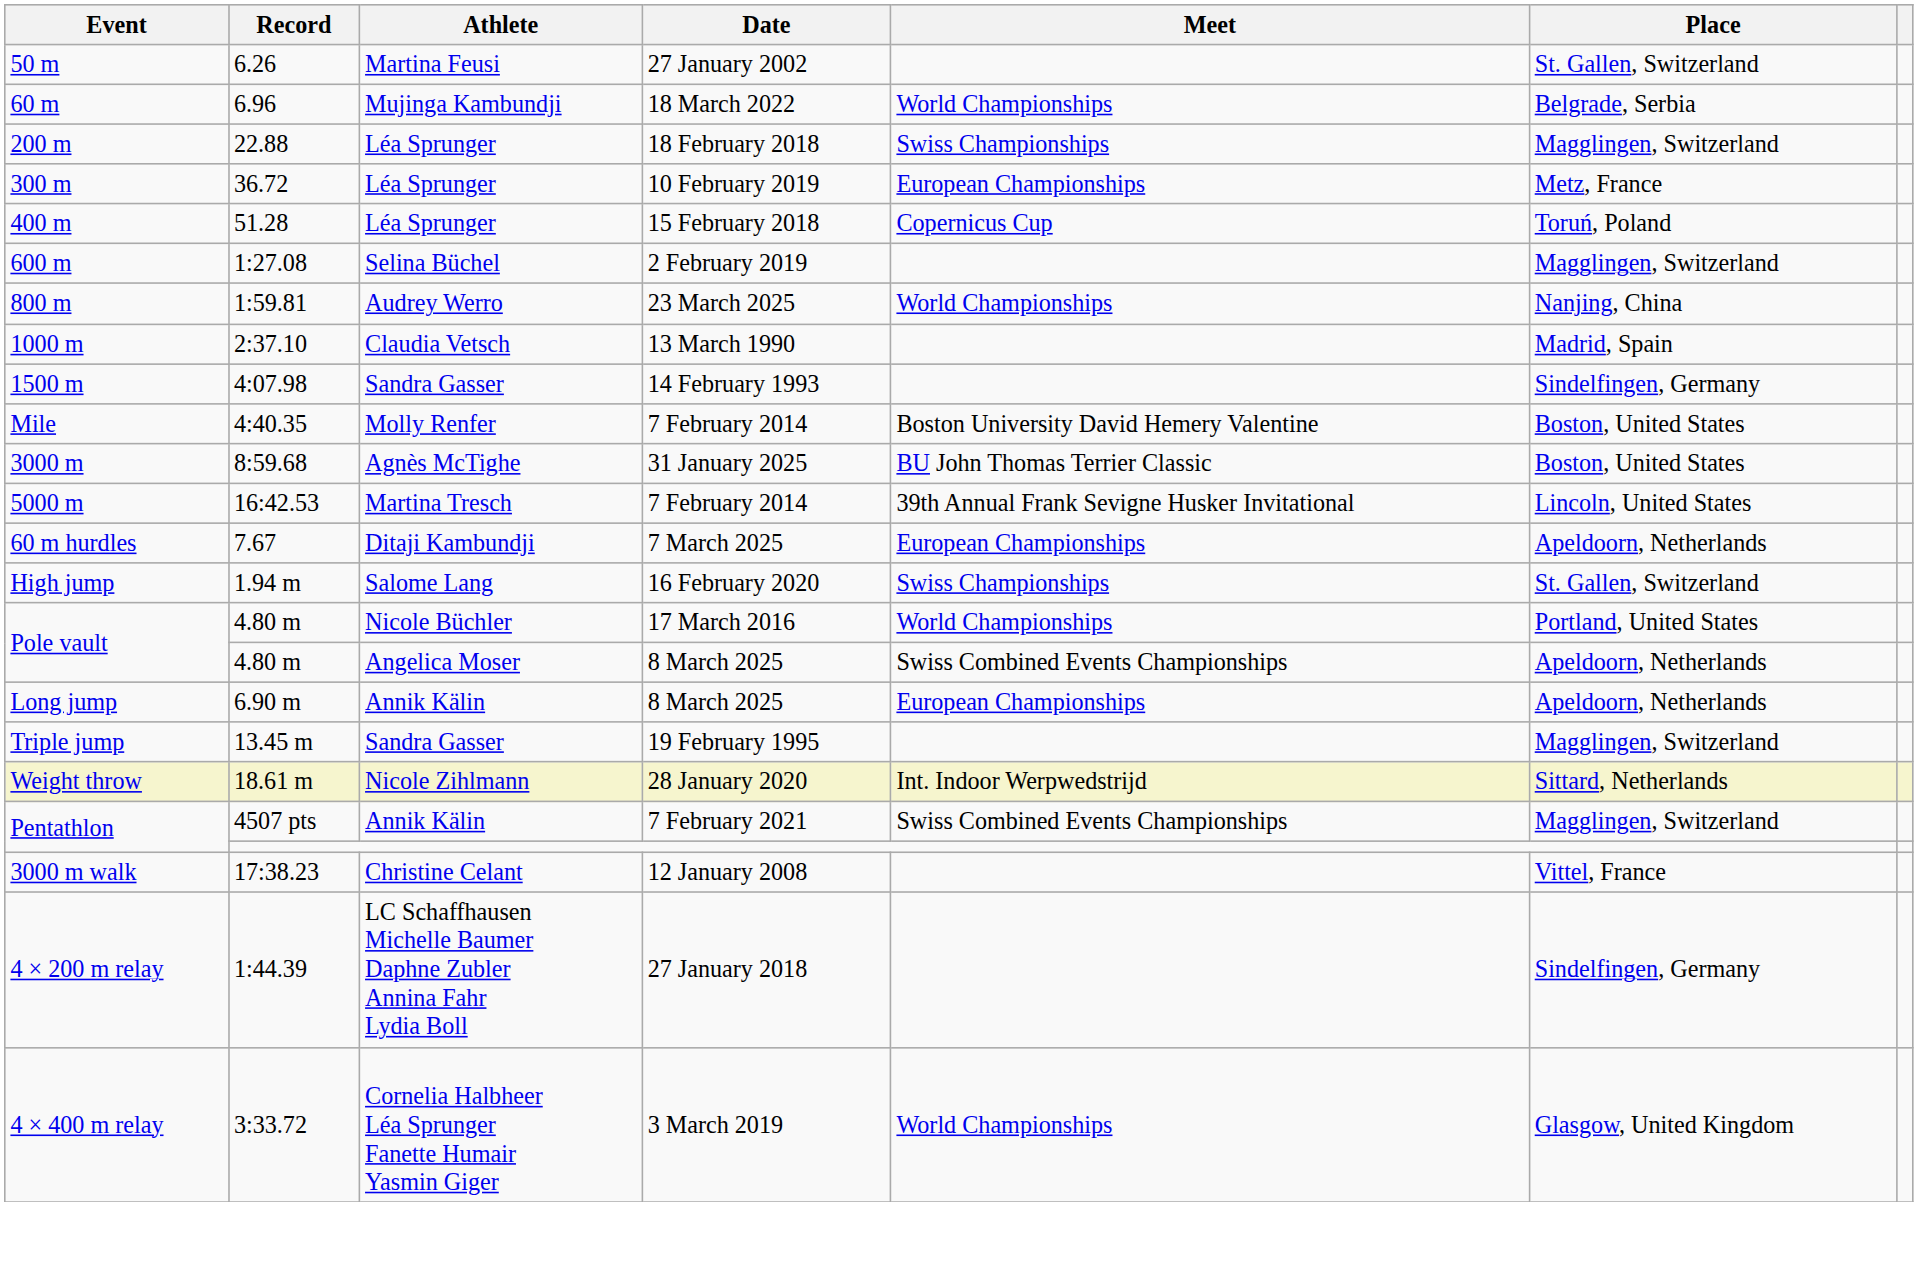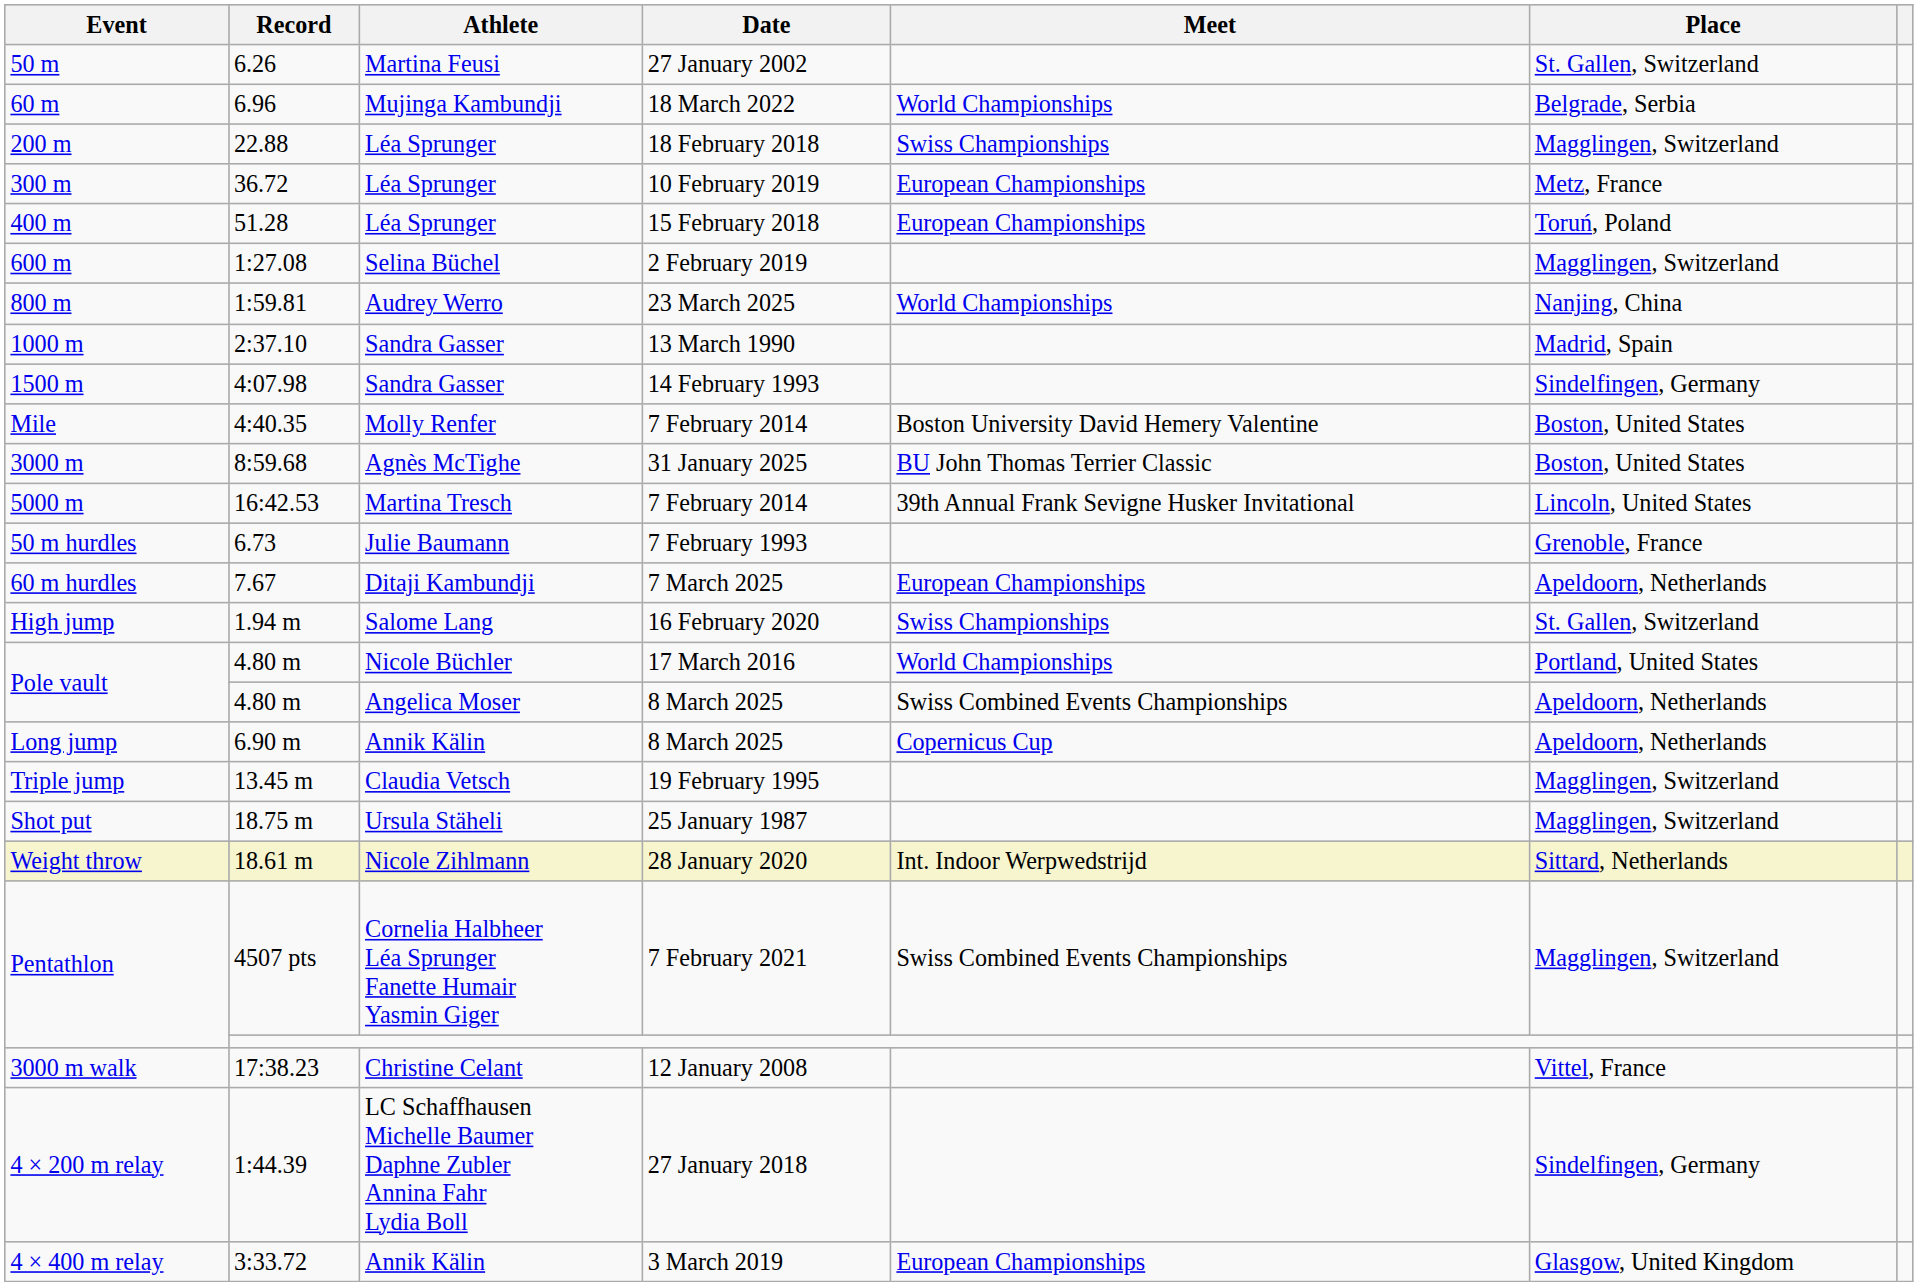 <table class="wikitable" style="font-size:95%; width: 95%;">
 <tr>
 <th>Event</th>
 <th>Record</th>
 <th>Athlete</th>
 <th>Date</th>
 <th>Meet</th>
 <th>Place</th>
 <th></th>
 </tr>
 <tr>
 <td><a href='#'>50 m</a></td>
 <td>6.26</td>
 <td><a href='#'>Martina Feusi</a></td>
 <td>27 January 2002</td>
 <td></td>
 <td><a href='#'>St. Gallen</a>, Switzerland</td>
 <td></td>
 </tr>
 <tr>
 <td><a href='#'>60 m</a></td>
 <td>6.96</td>
 <td><a href='#'>Mujinga Kambundji</a></td>
 <td>18 March 2022</td>
 <td><a href='#'>World Championships</a></td>
 <td><a href='#'>Belgrade</a>, Serbia</td>
 <td></td>
 </tr>
 <tr>
 <td><a href='#'>200 m</a></td>
 <td>22.88</td>
 <td><a href='#'>Léa Sprunger</a></td>
 <td>18 February 2018</td>
 <td><a href='#'>Swiss Championships</a></td>
 <td><a href='#'>Magglingen</a>, Switzerland</td>
 <td></td>
 </tr>
 <tr>
 <td><a href='#'>300 m</a></td>
 <td>36.72</td>
 <td><a href='#'>Léa Sprunger</a></td>
 <td>10 February 2019</td>
 <td><a href='#'>European Championships</a></td>
 <td><a href='#'>Metz</a>, France</td>
 <td></td>
 </tr>
 <tr>
 <td><a href='#'>400 m</a></td>
 <td>51.28</td>
 <td><a href='#'>Léa Sprunger</a></td>
 <td>15 February 2018</td>
-<td><a href='#'>Copernicus Cup</a></td>
+<td><a href='#'>European Championships</a></td>
 <td><a href='#'>Toruń</a>, Poland</td>
 <td></td>
 </tr>
 <tr>
 <td><a href='#'>600 m</a></td>
 <td>1:27.08</td>
 <td><a href='#'>Selina Büchel</a></td>
 <td>2 February 2019</td>
 <td></td>
 <td><a href='#'>Magglingen</a>, Switzerland</td>
 <td></td>
 </tr>
 <tr>
 <td><a href='#'>800 m</a></td>
 <td>1:59.81</td>
 <td><a href='#'>Audrey Werro</a></td>
 <td>23 March 2025</td>
 <td><a href='#'>World Championships</a></td>
 <td><a href='#'>Nanjing</a>, China</td>
 <td></td>
 </tr>
 <tr>
 <td><a href='#'>1000 m</a></td>
 <td>2:37.10</td>
-<td><a href='#'>Claudia Vetsch</a></td>
+<td><a href='#'>Sandra Gasser</a></td>
 <td>13 March 1990</td>
 <td></td>
 <td><a href='#'>Madrid</a>, Spain</td>
 <td></td>
 </tr>
 <tr>
 <td><a href='#'>1500 m</a></td>
 <td>4:07.98</td>
 <td><a href='#'>Sandra Gasser</a></td>
 <td>14 February 1993</td>
 <td></td>
 <td><a href='#'>Sindelfingen</a>, Germany</td>
 <td></td>
 </tr>
 <tr>
 <td><a href='#'>Mile</a></td>
 <td>4:40.35</td>
 <td><a href='#'>Molly Renfer</a></td>
 <td>7 February 2014</td>
 <td>Boston University David Hemery Valentine</td>
 <td><a href='#'>Boston</a>, United States</td>
 <td></td>
 </tr>
 <tr>
 <td><a href='#'>3000 m</a></td>
 <td>8:59.68</td>
 <td><a href='#'>Agnès McTighe</a></td>
 <td>31 January 2025</td>
 <td><a href='#'>BU</a> John Thomas Terrier Classic</td>
 <td><a href='#'>Boston</a>, United States</td>
 <td></td>
 </tr>
 <tr>
 <td><a href='#'>5000 m</a></td>
 <td>16:42.53</td>
 <td><a href='#'>Martina Tresch</a></td>
 <td>7 February 2014</td>
 <td>39th Annual Frank Sevigne Husker Invitational</td>
 <td><a href='#'>Lincoln</a>, United States</td>
 <td></td>
 </tr>
 <tr>
+<td><a href='#'>50 m hurdles</a></td>
+<td>6.73</td>
+<td><a href='#'>Julie Baumann</a></td>
+<td>7 February 1993</td>
+<td></td>
+<td><a href='#'>Grenoble</a>, France</td>
+<td></td>
+</tr>
+<tr>
 <td><a href='#'>60 m hurdles</a></td>
 <td>7.67</td>
 <td><a href='#'>Ditaji Kambundji</a></td>
 <td>7 March 2025</td>
 <td><a href='#'>European Championships</a></td>
 <td><a href='#'>Apeldoorn</a>, Netherlands</td>
 <td></td>
 </tr>
 <tr>
 <td><a href='#'>High jump</a></td>
 <td>1.94 m</td>
 <td><a href='#'>Salome Lang</a></td>
 <td>16 February 2020</td>
 <td><a href='#'>Swiss Championships</a></td>
 <td><a href='#'>St. Gallen</a>, Switzerland</td>
 <td></td>
 </tr>
 <tr>
 <td rowspan=2><a href='#'>Pole vault</a></td>
 <td>4.80 m </td>
 <td><a href='#'>Nicole Büchler</a></td>
 <td>17 March 2016</td>
 <td><a href='#'>World Championships</a></td>
 <td><a href='#'>Portland</a>, United States</td>
 <td></td>
 </tr>
 <tr>
 <td>4.80 m</td>
 <td><a href='#'>Angelica Moser</a></td>
 <td>8 March 2025</td>
 <td>Swiss Combined Events Championships</td>
 <td><a href='#'>Apeldoorn</a>, Netherlands</td>
 <td></td>
 </tr>
 <tr>
 <td><a href='#'>Long jump</a></td>
 <td>6.90 m</td>
 <td><a href='#'>Annik Kälin</a></td>
 <td>8 March 2025</td>
-<td><a href='#'>European Championships</a></td>
+<td><a href='#'>Copernicus Cup</a></td>
 <td><a href='#'>Apeldoorn</a>, Netherlands</td>
 <td></td>
 </tr>
 <tr>
 <td><a href='#'>Triple jump</a></td>
 <td>13.45 m </td>
-<td><a href='#'>Sandra Gasser</a></td>
+<td><a href='#'>Claudia Vetsch</a></td>
 <td>19 February 1995</td>
+<td></td>
+<td><a href='#'>Magglingen</a>, Switzerland</td>
+<td></td>
+</tr>
+<tr>
+<td><a href='#'>Shot put</a></td>
+<td>18.75 m </td>
+<td><a href='#'>Ursula Stäheli</a></td>
+<td>25 January 1987</td>
 <td></td>
 <td><a href='#'>Magglingen</a>, Switzerland</td>
 <td></td>
 </tr>
 <tr style="background:#f6F5CE;">
 <td><a href='#'>Weight throw</a></td>
 <td>18.61 m</td>
 <td><a href='#'>Nicole Zihlmann</a></td>
 <td>28 January 2020</td>
 <td>Int. Indoor Werpwedstrijd</td>
 <td><a href='#'>Sittard</a>, Netherlands</td>
 <td></td>
 </tr>
 <tr>
 <td rowspan=2><a href='#'>Pentathlon</a></td>
 <td>4507 pts</td>
-<td><a href='#'>Annik Kälin</a></td>
+<td><br><a href='#'>Cornelia Halbheer</a><br><a href='#'>Léa Sprunger</a><br><a href='#'>Fanette Humair</a><br><a href='#'>Yasmin Giger</a></td>
 <td>7 February 2021</td>
 <td>Swiss Combined Events Championships</td>
 <td><a href='#'>Magglingen</a>, Switzerland</td>
 <td></td>
 </tr>
 <tr>
 <td colspan=5></td>
 <td></td>
 </tr>
 <tr>
 <td><a href='#'>3000 m walk</a></td>
 <td>17:38.23</td>
 <td><a href='#'>Christine Celant</a></td>
 <td>12 January 2008</td>
 <td></td>
 <td><a href='#'>Vittel</a>, France</td>
 <td></td>
 </tr>
 <tr>
 <td><a href='#'>4 × 200 m relay</a></td>
 <td>1:44.39</td>
 <td>LC Schaffhausen<br><a href='#'>Michelle Baumer</a><br><a href='#'>Daphne Zubler</a><br><a href='#'>Annina Fahr</a><br><a href='#'>Lydia Boll</a></td>
 <td>27 January 2018</td>
 <td></td>
 <td><a href='#'>Sindelfingen</a>, Germany</td>
 <td></td>
 </tr>
 <tr>
 <td><a href='#'>4 × 400 m relay</a></td>
 <td>3:33.72</td>
-<td><br><a href='#'>Cornelia Halbheer</a><br><a href='#'>Léa Sprunger</a><br><a href='#'>Fanette Humair</a><br><a href='#'>Yasmin Giger</a></td>
+<td><a href='#'>Annik Kälin</a></td>
 <td>3 March 2019</td>
-<td><a href='#'>World Championships</a></td>
+<td><a href='#'>European Championships</a></td>
 <td><a href='#'>Glasgow</a>, United Kingdom</td>
 <td></td>
 </tr>
 </table>
